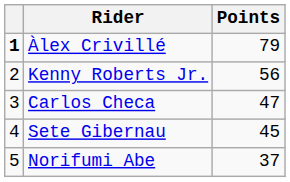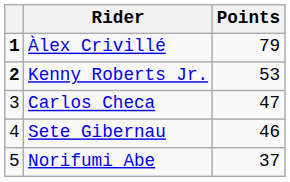 <table class="wikitable" style="font-size: 95%;">
 <tr>
 <th></th>
 <th>Rider</th>
 <th>Points</th>
 </tr>
 <tr>
 <td align=center><strong>1</strong></td>
 <td> <a href='#'>Àlex Crivillé</a></td>
 <td align=right>79</td>
 </tr>
 <tr>
-<td align=center>2</td>
+<td align=center><strong>2</strong></td>
 <td> <a href='#'>Kenny Roberts Jr.</a></td>
-<td align=right>56</td>
+<td align=right>53</td>
 </tr>
 <tr>
 <td align=center>3</td>
 <td> <a href='#'>Carlos Checa</a></td>
 <td align=right>47</td>
 </tr>
 <tr>
 <td align=center>4</td>
 <td> <a href='#'>Sete Gibernau</a></td>
-<td align=right>45</td>
+<td align=right>46</td>
 </tr>
 <tr>
 <td align=center>5</td>
 <td> <a href='#'>Norifumi Abe</a></td>
 <td align=right>37</td>
 </tr>
 </table>
